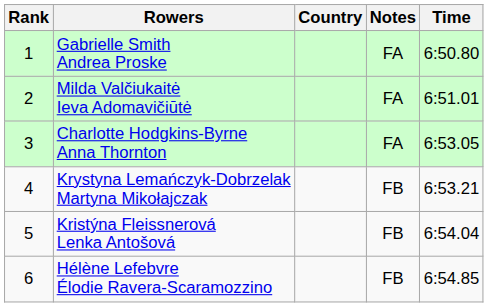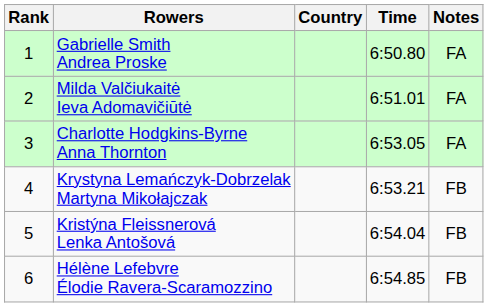 <table class="wikitable" style="text-align:center">
 <tr>
 <th>Rank</th>
 <th>Rowers</th>
 <th>Country</th>
+<th>Time</th>
 <th>Notes</th>
-<th>Time</th>
 </tr>
 <tr bgcolor=ccffcc>
 <td>1</td>
 <td align="left"><a href='#'>Gabrielle Smith</a><br><a href='#'>Andrea Proske</a></td>
 <td align="left"></td>
+<td>6:50.80</td>
 <td>FA</td>
-<td>6:50.80</td>
 </tr>
 <tr bgcolor=ccffcc>
 <td>2</td>
 <td align="left"><a href='#'>Milda Valčiukaitė</a><br><a href='#'>Ieva Adomavičiūtė</a></td>
 <td align="left"></td>
+<td>6:51.01</td>
 <td>FA</td>
-<td>6:51.01</td>
 </tr>
 <tr bgcolor=ccffcc>
 <td>3</td>
 <td align="left"><a href='#'>Charlotte Hodgkins-Byrne</a><br><a href='#'>Anna Thornton</a></td>
 <td align="left"></td>
+<td>6:53.05</td>
 <td>FA</td>
-<td>6:53.05</td>
 </tr>
 <tr>
 <td>4</td>
 <td align="left"><a href='#'>Krystyna Lemańczyk-Dobrzelak</a><br><a href='#'>Martyna Mikołajczak</a></td>
 <td align="left"></td>
+<td>6:53.21</td>
 <td>FB</td>
-<td>6:53.21</td>
 </tr>
 <tr>
 <td>5</td>
 <td align="left"><a href='#'>Kristýna Fleissnerová</a><br><a href='#'>Lenka Antošová</a></td>
 <td align="left"></td>
+<td>6:54.04</td>
 <td>FB</td>
-<td>6:54.04</td>
 </tr>
 <tr>
 <td>6</td>
 <td align="left"><a href='#'>Hélène Lefebvre</a><br><a href='#'>Élodie Ravera-Scaramozzino</a></td>
 <td align="left"></td>
+<td>6:54.85</td>
 <td>FB</td>
-<td>6:54.85</td>
 </tr>
 </table>
